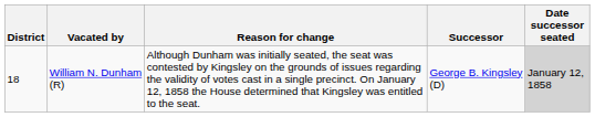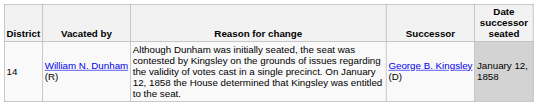 <table class="wikitable sortable">
 <tr style="vertical-align:bottom;">
 <th>District</th>
 <th>Vacated by</th>
 <th>Reason for change</th>
 <th>Successor</th>
 <th>Date successor<br>seated</th>
 </tr>
 <tr>
-<td>18</td>
+<td>14</td>
 <td nowrap ><a href='#'>William N. Dunham</a><br>(R)</td>
 <td>Although Dunham was initially seated, the seat was contested by Kingsley on the grounds of issues regarding the validity of votes cast in a single precinct. On January 12, 1858 the House determined that Kingsley was entitled to the seat.</td>
 <td nowrap ><a href='#'>George B. Kingsley</a><br>(D)</td>
 <td style="background: lightgrey;">January 12, 1858</td>
 </tr>
 </table>
